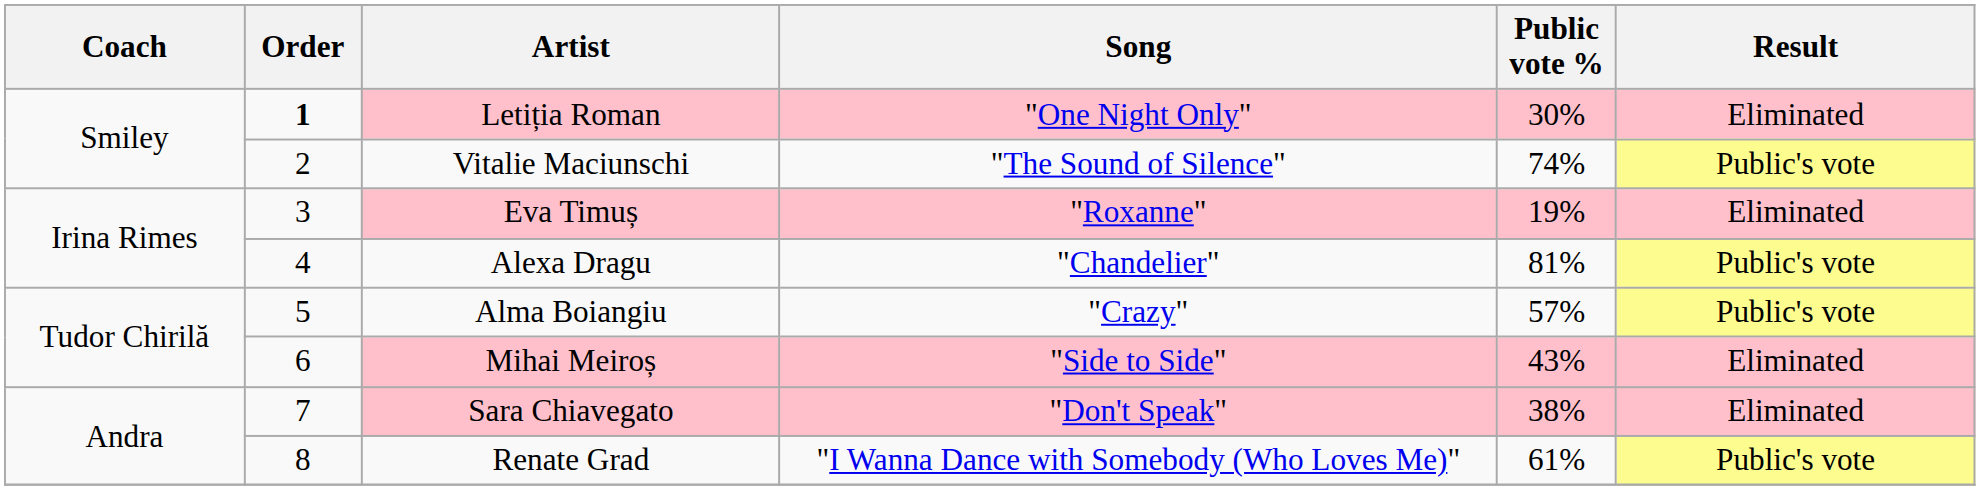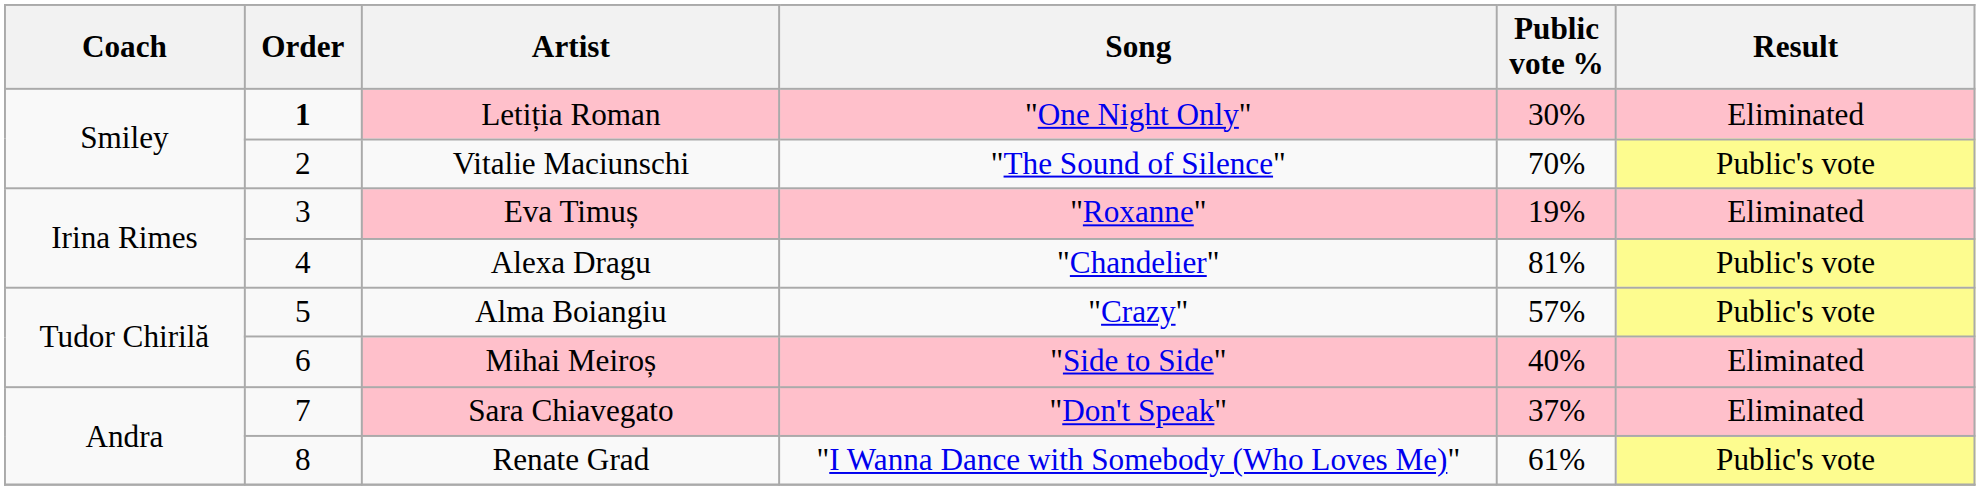 <table class="wikitable" style="text-align: center; width:80%;">
 <tr>
 <th style="width:08%;">Coach</th>
 <th style="width:02%;">Order</th>
 <th style="width:14%;">Artist</th>
 <th style="width:24%;">Song</th>
 <th style="width:02%;">Public vote %</th>
 <th style="width:12%;">Result</th>
 </tr>
 <tr>
 <td rowspan="2">Smiley</td>
 <td><strong>1</strong></td>
 <td style="background:pink;">Letiția Roman</td>
 <td style="background:pink;">"<a href='#'>One Night Only</a>"</td>
 <td style="background:pink;">30%</td>
 <td style="background:pink;">Eliminated</td>
 </tr>
 <tr>
 <td>2</td>
 <td>Vitalie Maciunschi</td>
 <td>"<a href='#'>The Sound of Silence</a>"</td>
-<td>74%</td>
+<td>70%</td>
 <td style="background:#fdfc8f;">Public's vote</td>
 </tr>
 <tr>
 <td rowspan="2">Irina Rimes</td>
 <td>3</td>
 <td style="background:pink;">Eva Timuș</td>
 <td style="background:pink;">"<a href='#'>Roxanne</a>"</td>
 <td style="background:pink;">19%</td>
 <td style="background:pink;">Eliminated</td>
 </tr>
 <tr>
 <td>4</td>
 <td>Alexa Dragu</td>
 <td>"<a href='#'>Chandelier</a>"</td>
 <td>81%</td>
 <td style="background:#fdfc8f;">Public's vote</td>
 </tr>
 <tr>
 <td rowspan="2">Tudor Chirilă</td>
 <td>5</td>
 <td>Alma Boiangiu</td>
 <td>"<a href='#'>Crazy</a>"</td>
 <td>57%</td>
 <td style="background:#fdfc8f;">Public's vote</td>
 </tr>
 <tr>
 <td>6</td>
 <td style="background:pink;">Mihai Meiroș</td>
 <td style="background:pink;">"<a href='#'>Side to Side</a>"</td>
-<td style="background:pink;">43%</td>
+<td style="background:pink;">40%</td>
 <td style="background:pink;">Eliminated</td>
 </tr>
 <tr>
 <td rowspan="2">Andra</td>
 <td>7</td>
 <td style="background:pink;">Sara Chiavegato</td>
 <td style="background:pink;">"<a href='#'>Don't Speak</a>"</td>
-<td style="background:pink;">38%</td>
+<td style="background:pink;">37%</td>
 <td style="background:pink;">Eliminated</td>
 </tr>
 <tr>
 <td>8</td>
 <td>Renate Grad</td>
 <td>"<a href='#'>I Wanna Dance with Somebody (Who Loves Me)</a>"</td>
 <td>61%</td>
 <td style="background:#fdfc8f;">Public's vote</td>
 </tr>
 <tr>
 </tr>
 </table>
